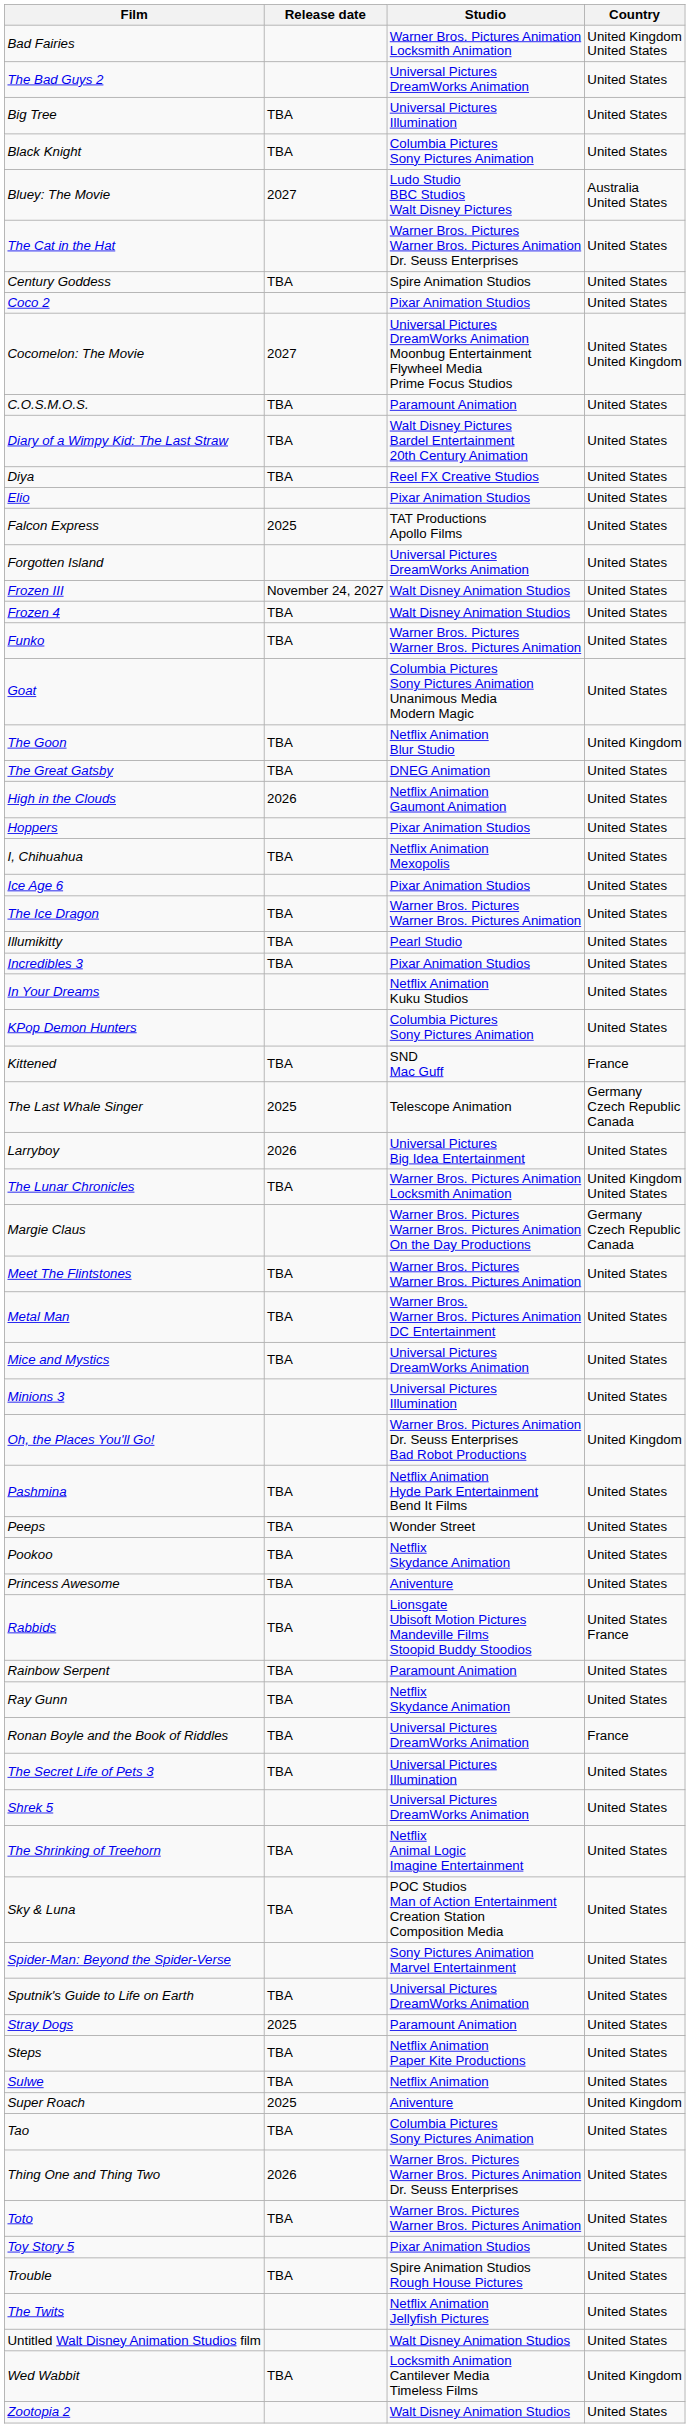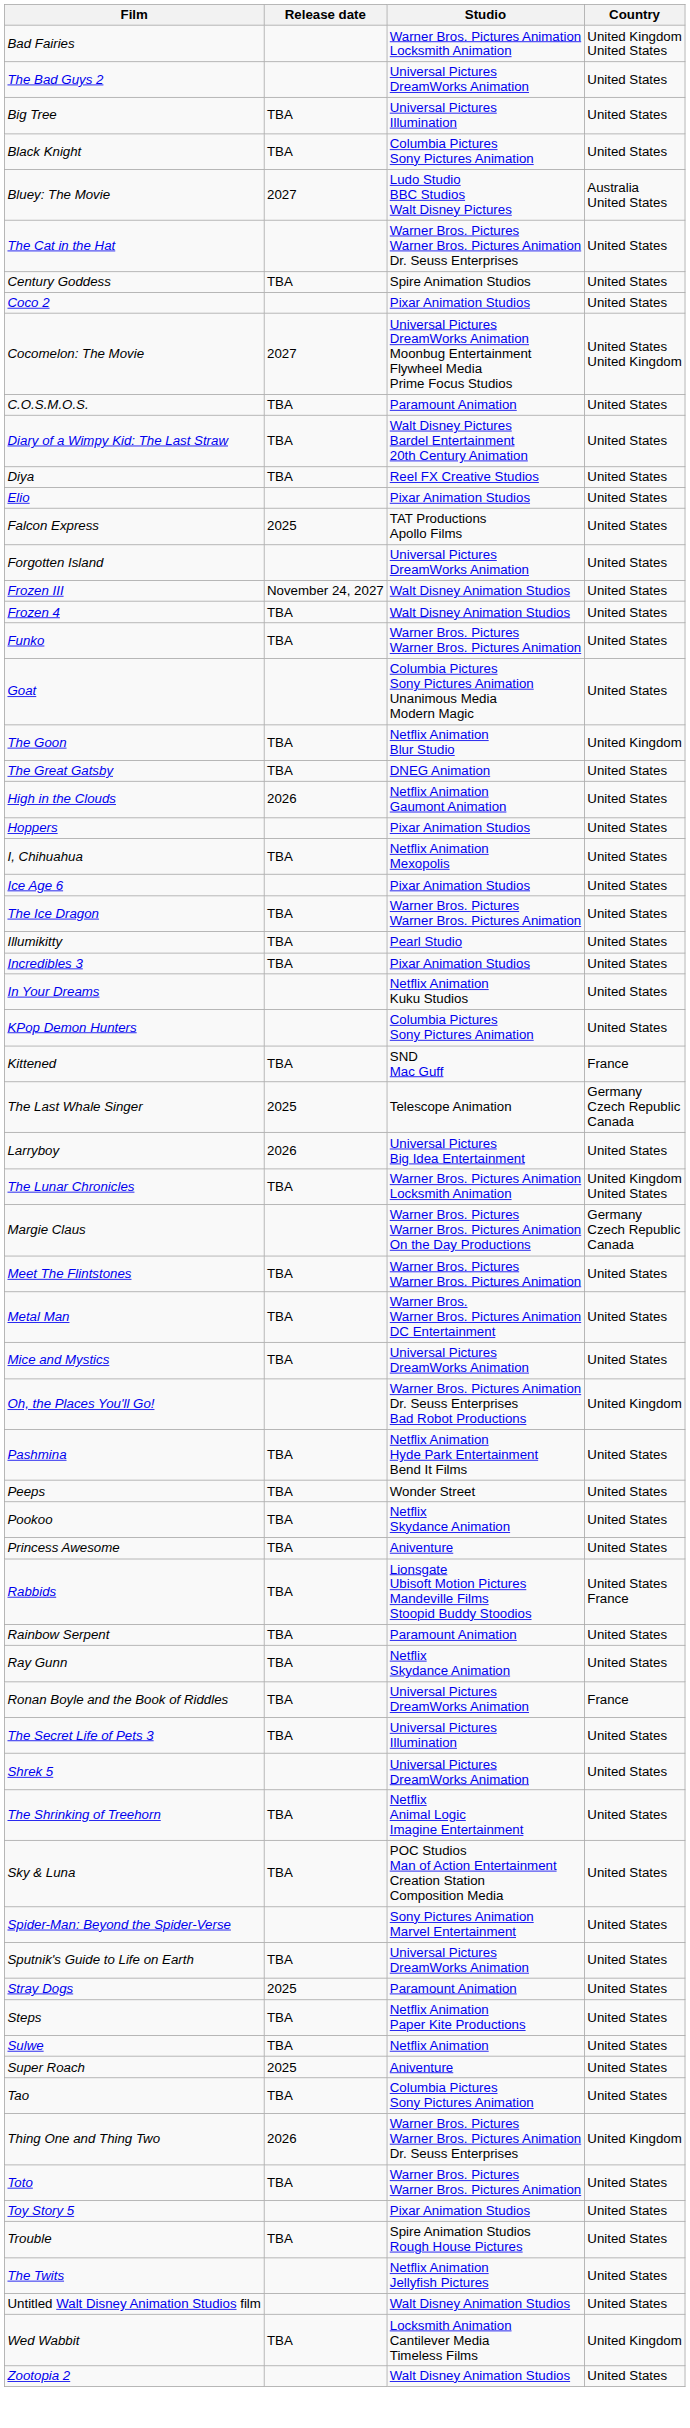 <table class="wikitable sortable">
 <tr>
 <th>Film</th>
 <th>Release date</th>
 <th>Studio</th>
 <th>Country</th>
 </tr>
 <tr>
 <td><em>Bad Fairies</em></td>
 <td></td>
 <td><a href='#'>Warner Bros. Pictures Animation</a><br><a href='#'>Locksmith Animation</a></td>
 <td>United Kingdom<br>United States</td>
 </tr>
 <tr>
 <td><em><a href='#'>The Bad Guys 2</a></em></td>
 <td></td>
 <td><a href='#'>Universal Pictures</a><br><a href='#'>DreamWorks Animation</a></td>
 <td>United States</td>
 </tr>
 <tr>
 <td><em>Big Tree</em></td>
 <td>TBA</td>
 <td><a href='#'>Universal Pictures</a><br><a href='#'>Illumination</a></td>
 <td>United States</td>
 </tr>
 <tr>
 <td><em>Black Knight</em></td>
 <td>TBA</td>
 <td><a href='#'>Columbia Pictures</a><br><a href='#'>Sony Pictures Animation</a></td>
 <td>United States</td>
 </tr>
 <tr>
 <td><em>Bluey: The Movie</em></td>
 <td>2027</td>
 <td><a href='#'>Ludo Studio</a><br><a href='#'>BBC Studios</a><br><a href='#'>Walt Disney Pictures</a></td>
 <td>Australia<br>United States</td>
 </tr>
 <tr>
 <td><em><a href='#'>The Cat in the Hat</a></em></td>
 <td></td>
 <td><a href='#'>Warner Bros. Pictures</a><br><a href='#'>Warner Bros. Pictures Animation</a><br>Dr. Seuss Enterprises</td>
 <td>United States</td>
 </tr>
 <tr>
 <td><em>Century Goddess</em></td>
 <td>TBA</td>
 <td>Spire Animation Studios</td>
 <td>United States</td>
 </tr>
 <tr>
 <td><em><a href='#'>Coco 2</a></em></td>
 <td></td>
 <td><a href='#'>Pixar Animation Studios</a></td>
 <td>United States</td>
 </tr>
 <tr>
 <td><em>Cocomelon: The Movie</em></td>
 <td>2027</td>
 <td><a href='#'>Universal Pictures</a><br><a href='#'>DreamWorks Animation</a><br>Moonbug Entertainment<br>Flywheel Media<br>Prime Focus Studios</td>
 <td>United States<br>United Kingdom</td>
 </tr>
 <tr>
 <td><em>C.O.S.M.O.S.</em></td>
 <td>TBA</td>
 <td><a href='#'>Paramount Animation</a></td>
 <td>United States</td>
 </tr>
 <tr>
 <td><em><a href='#'>Diary of a Wimpy Kid: The Last Straw</a></em></td>
 <td>TBA</td>
 <td><a href='#'>Walt Disney Pictures</a><br><a href='#'>Bardel Entertainment</a><br><a href='#'>20th Century Animation</a></td>
 <td>United States</td>
 </tr>
 <tr>
 <td><em>Diya</em></td>
 <td>TBA</td>
 <td><a href='#'>Reel FX Creative Studios</a></td>
 <td>United States</td>
 </tr>
 <tr>
 <td><em><a href='#'>Elio</a></em></td>
 <td></td>
 <td><a href='#'>Pixar Animation Studios</a></td>
 <td>United States</td>
 </tr>
 <tr>
 <td><em>Falcon Express</em></td>
 <td>2025</td>
 <td>TAT Productions<br>Apollo Films</td>
 <td>United States</td>
 </tr>
 <tr>
 <td><em>Forgotten Island</em></td>
 <td></td>
 <td><a href='#'>Universal Pictures</a><br><a href='#'>DreamWorks Animation</a></td>
 <td>United States</td>
 </tr>
 <tr>
 <td><em><a href='#'>Frozen III</a></em></td>
 <td>November 24, 2027</td>
 <td><a href='#'>Walt Disney Animation Studios</a></td>
 <td>United States</td>
 </tr>
 <tr>
 <td><em><a href='#'>Frozen 4</a></em></td>
 <td>TBA</td>
 <td><a href='#'>Walt Disney Animation Studios</a></td>
 <td>United States</td>
 </tr>
 <tr>
 <td><em><a href='#'>Funko</a></em></td>
 <td>TBA</td>
 <td><a href='#'>Warner Bros. Pictures</a><br><a href='#'>Warner Bros. Pictures Animation</a></td>
 <td>United States</td>
 </tr>
 <tr>
 <td><em><a href='#'>Goat</a></em></td>
 <td></td>
 <td><a href='#'>Columbia Pictures</a><br><a href='#'>Sony Pictures Animation</a><br>Unanimous Media<br>Modern Magic</td>
 <td>United States</td>
 </tr>
 <tr>
 <td><em><a href='#'>The Goon</a></em></td>
 <td>TBA</td>
 <td><a href='#'>Netflix Animation</a><br><a href='#'>Blur Studio</a></td>
 <td>United Kingdom</td>
 </tr>
 <tr>
 <td><em><a href='#'>The Great Gatsby</a></em></td>
 <td>TBA</td>
 <td><a href='#'>DNEG Animation</a></td>
 <td>United States</td>
 </tr>
 <tr>
 <td><em><a href='#'>High in the Clouds</a></em></td>
 <td>2026</td>
 <td><a href='#'>Netflix Animation</a><br><a href='#'>Gaumont Animation</a></td>
 <td>United States</td>
 </tr>
 <tr>
 <td><em><a href='#'>Hoppers</a></em></td>
 <td></td>
 <td><a href='#'>Pixar Animation Studios</a></td>
 <td>United States</td>
 </tr>
 <tr>
 <td><em>I, Chihuahua</em></td>
 <td>TBA</td>
 <td><a href='#'>Netflix Animation</a><br><a href='#'>Mexopolis</a></td>
 <td>United States</td>
 </tr>
 <tr>
 <td><em><a href='#'>Ice Age 6</a></em></td>
 <td></td>
 <td><a href='#'>Pixar Animation Studios</a></td>
 <td>United States</td>
 </tr>
 <tr>
 <td><em><a href='#'>The Ice Dragon</a></em></td>
 <td>TBA</td>
 <td><a href='#'>Warner Bros. Pictures</a><br><a href='#'>Warner Bros. Pictures Animation</a></td>
 <td>United States</td>
 </tr>
 <tr>
 <td><em>Illumikitty</em></td>
 <td>TBA</td>
 <td><a href='#'>Pearl Studio</a></td>
 <td>United States</td>
 </tr>
 <tr>
 <td><em><a href='#'>Incredibles 3</a></em></td>
 <td>TBA</td>
 <td><a href='#'>Pixar Animation Studios</a></td>
 <td>United States</td>
 </tr>
 <tr>
 <td><em><a href='#'>In Your Dreams</a></em></td>
 <td></td>
 <td><a href='#'>Netflix Animation</a><br>Kuku Studios</td>
 <td>United States</td>
 </tr>
 <tr>
 <td><em><a href='#'>KPop Demon Hunters</a></em></td>
 <td></td>
 <td><a href='#'>Columbia Pictures</a><br><a href='#'>Sony Pictures Animation</a></td>
 <td>United States</td>
 </tr>
 <tr>
 <td><em>Kittened</em></td>
 <td>TBA</td>
 <td>SND<br><a href='#'>Mac Guff</a></td>
 <td>France</td>
 </tr>
 <tr>
 <td><em>The Last Whale Singer</em></td>
 <td>2025</td>
 <td>Telescope Animation</td>
 <td>Germany<br>Czech Republic<br>Canada</td>
 </tr>
 <tr>
 <td><em>Larryboy</em></td>
 <td>2026</td>
 <td><a href='#'>Universal Pictures</a><br><a href='#'>Big Idea Entertainment</a></td>
 <td>United States</td>
 </tr>
 <tr>
 <td><em><a href='#'>The Lunar Chronicles</a></em></td>
 <td>TBA</td>
 <td><a href='#'>Warner Bros. Pictures Animation</a><br><a href='#'>Locksmith Animation</a></td>
 <td>United Kingdom<br>United States</td>
 </tr>
 <tr>
 <td><em>Margie Claus</em></td>
 <td></td>
 <td><a href='#'>Warner Bros. Pictures</a><br><a href='#'>Warner Bros. Pictures Animation</a><br><a href='#'>On the Day Productions</a></td>
 <td>Germany<br>Czech Republic<br>Canada</td>
 </tr>
 <tr>
 <td><em><a href='#'>Meet The Flintstones</a></em></td>
 <td>TBA</td>
 <td><a href='#'>Warner Bros. Pictures</a><br><a href='#'>Warner Bros. Pictures Animation</a></td>
 <td>United States</td>
 </tr>
 <tr>
 <td><em><a href='#'>Metal Man</a></em></td>
 <td>TBA</td>
 <td><a href='#'>Warner Bros.</a><br><a href='#'>Warner Bros. Pictures Animation</a><br><a href='#'>DC Entertainment</a></td>
 <td>United States</td>
 </tr>
 <tr>
 <td><em><a href='#'>Mice and Mystics</a></em></td>
 <td>TBA</td>
 <td><a href='#'>Universal Pictures</a><br><a href='#'>DreamWorks Animation</a></td>
 <td>United States</td>
 </tr>
 <tr>
-<td><em><a href='#'>Minions 3</a></em></td>
-<td></td>
-<td><a href='#'>Universal Pictures</a><br><a href='#'>Illumination</a></td>
-<td>United States</td>
-</tr>
-<tr>
 <td><em><a href='#'>Oh, the Places You'll Go!</a></em></td>
 <td></td>
 <td><a href='#'>Warner Bros. Pictures Animation</a><br>Dr. Seuss Enterprises<br><a href='#'>Bad Robot Productions</a></td>
 <td>United Kingdom</td>
 </tr>
 <tr>
 <td><em><a href='#'>Pashmina</a></em></td>
 <td>TBA</td>
 <td><a href='#'>Netflix Animation</a><br><a href='#'>Hyde Park Entertainment</a><br>Bend It Films</td>
 <td>United States</td>
 </tr>
 <tr>
 <td><em>Peeps</em></td>
 <td>TBA</td>
 <td>Wonder Street</td>
 <td>United States</td>
 </tr>
 <tr>
 <td><em>Pookoo</em></td>
 <td>TBA</td>
 <td><a href='#'>Netflix</a><br><a href='#'>Skydance Animation</a></td>
 <td>United States</td>
 </tr>
 <tr>
 <td><em>Princess Awesome</em></td>
 <td>TBA</td>
 <td><a href='#'>Aniventure</a></td>
 <td>United States</td>
 </tr>
 <tr>
 <td><em><a href='#'>Rabbids</a></em></td>
 <td>TBA</td>
 <td><a href='#'>Lionsgate</a><br><a href='#'>Ubisoft Motion Pictures</a><br><a href='#'>Mandeville Films</a><br><a href='#'>Stoopid Buddy Stoodios</a></td>
 <td>United States<br>France</td>
 </tr>
 <tr>
 <td><em>Rainbow Serpent</em></td>
 <td>TBA</td>
 <td><a href='#'>Paramount Animation</a></td>
 <td>United States</td>
 </tr>
 <tr>
 <td><em>Ray Gunn</em></td>
 <td>TBA</td>
 <td><a href='#'>Netflix</a><br><a href='#'>Skydance Animation</a></td>
 <td>United States</td>
 </tr>
 <tr>
 <td><em>Ronan Boyle and the Book of Riddles</em></td>
 <td>TBA</td>
 <td><a href='#'>Universal Pictures</a><br><a href='#'>DreamWorks Animation</a></td>
 <td>France</td>
 </tr>
 <tr>
 <td><em><a href='#'>The Secret Life of Pets 3</a></em></td>
 <td>TBA</td>
 <td><a href='#'>Universal Pictures</a><br><a href='#'>Illumination</a></td>
 <td>United States</td>
 </tr>
 <tr>
 <td><em><a href='#'>Shrek 5</a></em></td>
 <td></td>
 <td><a href='#'>Universal Pictures</a><br><a href='#'>DreamWorks Animation</a></td>
 <td>United States</td>
 </tr>
 <tr>
 <td><em><a href='#'>The Shrinking of Treehorn</a></em></td>
 <td>TBA</td>
 <td><a href='#'>Netflix</a><br><a href='#'>Animal Logic</a><br><a href='#'>Imagine Entertainment</a></td>
 <td>United States</td>
 </tr>
 <tr>
 <td><em>Sky & Luna</em></td>
 <td>TBA</td>
 <td>POC Studios<br><a href='#'>Man of Action Entertainment</a><br>Creation Station<br>Composition Media</td>
 <td>United States</td>
 </tr>
 <tr>
 <td><em><a href='#'>Spider-Man: Beyond the Spider-Verse</a></em></td>
 <td></td>
 <td><a href='#'>Sony Pictures Animation</a><br><a href='#'>Marvel Entertainment</a></td>
 <td>United States</td>
 </tr>
 <tr>
 <td><em>Sputnik's Guide to Life on Earth</em></td>
 <td>TBA</td>
 <td><a href='#'>Universal Pictures</a><br><a href='#'>DreamWorks Animation</a></td>
 <td>United States</td>
 </tr>
 <tr>
 <td><em><a href='#'>Stray Dogs</a></em></td>
 <td>2025</td>
 <td><a href='#'>Paramount Animation</a></td>
 <td>United States</td>
 </tr>
 <tr>
 <td><em>Steps</em></td>
 <td>TBA</td>
 <td><a href='#'>Netflix Animation</a><br><a href='#'>Paper Kite Productions</a></td>
 <td>United States</td>
 </tr>
 <tr>
 <td><em><a href='#'>Sulwe</a></em></td>
 <td>TBA</td>
 <td><a href='#'>Netflix Animation</a></td>
 <td>United States</td>
 </tr>
 <tr>
 <td><em>Super Roach</em></td>
 <td>2025</td>
 <td><a href='#'>Aniventure</a></td>
-<td>United Kingdom</td>
+<td>United States</td>
 </tr>
 <tr>
 <td><em>Tao</em></td>
 <td>TBA</td>
 <td><a href='#'>Columbia Pictures</a><br><a href='#'>Sony Pictures Animation</a></td>
 <td>United States</td>
 </tr>
 <tr>
 <td><em>Thing One and Thing Two</em></td>
 <td>2026</td>
 <td><a href='#'>Warner Bros. Pictures</a><br><a href='#'>Warner Bros. Pictures Animation</a><br>Dr. Seuss Enterprises</td>
-<td>United States</td>
+<td>United Kingdom</td>
 </tr>
 <tr>
 <td><em><a href='#'>Toto</a></em></td>
 <td>TBA</td>
 <td><a href='#'>Warner Bros. Pictures</a><br><a href='#'>Warner Bros. Pictures Animation</a></td>
 <td>United States</td>
 </tr>
 <tr>
 <td><em><a href='#'>Toy Story 5</a></em></td>
 <td></td>
 <td><a href='#'>Pixar Animation Studios</a></td>
 <td>United States</td>
 </tr>
 <tr>
 <td><em>Trouble</em></td>
 <td>TBA</td>
 <td>Spire Animation Studios<br><a href='#'>Rough House Pictures</a></td>
 <td>United States</td>
 </tr>
 <tr>
 <td><em><a href='#'>The Twits</a></em></td>
 <td></td>
 <td><a href='#'>Netflix Animation</a><br><a href='#'>Jellyfish Pictures</a></td>
 <td>United States</td>
 </tr>
 <tr>
 <td>Untitled <a href='#'>Walt Disney Animation Studios</a> film</td>
 <td></td>
 <td><a href='#'>Walt Disney Animation Studios</a></td>
 <td>United States</td>
 </tr>
 <tr>
 <td><em>Wed Wabbit</em></td>
 <td>TBA</td>
 <td><a href='#'>Locksmith Animation</a><br>Cantilever Media<br>Timeless Films</td>
 <td>United Kingdom</td>
 </tr>
 <tr>
 <td><em><a href='#'>Zootopia 2</a></em></td>
 <td></td>
 <td><a href='#'>Walt Disney Animation Studios</a></td>
 <td>United States</td>
 </tr>
 </table>
